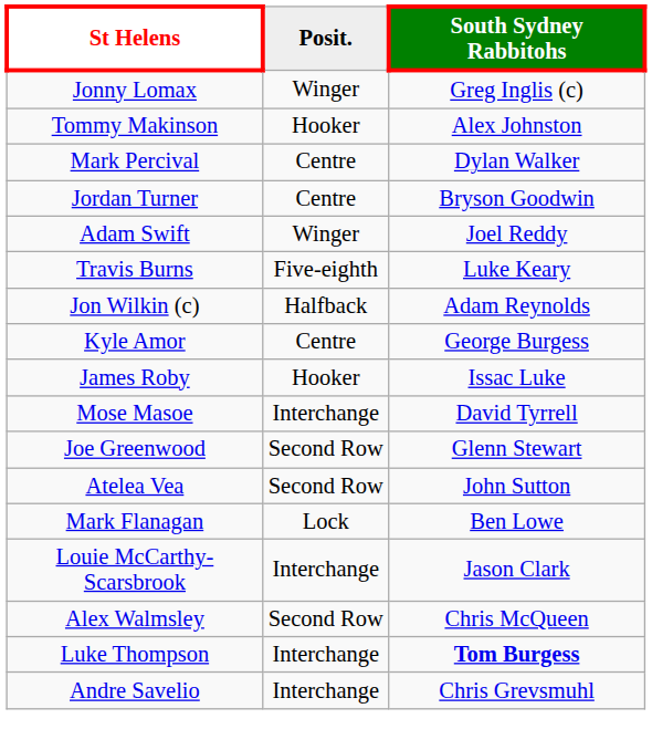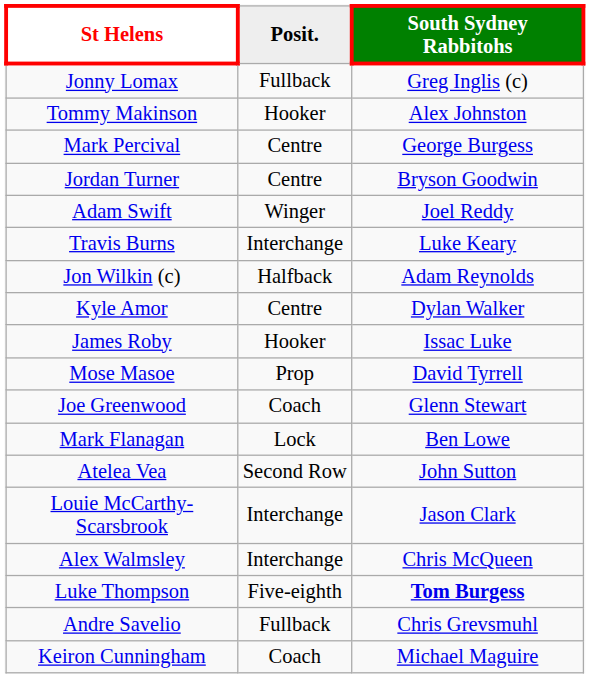 <table class="wikitable" style="margin: 1em auto 1em auto">
 <tr>
 <th align="centre" width="172" style="border: 3px solid red; background: white; color: red">St Helens</th>
 <th align="center" style="background: #eeeeee; color: black">Posit.</th>
 <th align="centre" width="172" style="border: 3px solid red; background: green; color: white">South Sydney<br>Rabbitohs</th>
 </tr>
 <tr style="text-align:center;">
 <td><a href='#'>Jonny Lomax</a></td>
-<td>Winger</td>
+<td>Fullback</td>
 <td><a href='#'>Greg Inglis</a> (c)</td>
 </tr>
 <tr style="text-align:center;">
 <td><a href='#'>Tommy Makinson</a></td>
 <td>Hooker</td>
 <td><a href='#'>Alex Johnston</a></td>
 </tr>
 <tr style="text-align:center;">
 <td><a href='#'>Mark Percival</a></td>
 <td>Centre</td>
-<td><a href='#'>Dylan Walker</a></td>
+<td><a href='#'>George Burgess</a></td>
 </tr>
 <tr style="text-align:center;">
 <td><a href='#'>Jordan Turner</a></td>
 <td>Centre</td>
 <td><a href='#'>Bryson Goodwin</a></td>
 </tr>
 <tr style="text-align:center;">
 <td><a href='#'>Adam Swift</a></td>
 <td>Winger</td>
 <td><a href='#'>Joel Reddy</a></td>
 </tr>
 <tr style="text-align:center;">
 <td><a href='#'>Travis Burns</a></td>
-<td>Five-eighth</td>
+<td>Interchange</td>
 <td><a href='#'>Luke Keary</a></td>
 </tr>
 <tr style="text-align:center;">
 <td><a href='#'>Jon Wilkin</a> (c)</td>
 <td>Halfback</td>
 <td><a href='#'>Adam Reynolds</a></td>
 </tr>
 <tr style="text-align:center;">
 <td><a href='#'>Kyle Amor</a></td>
 <td>Centre</td>
-<td><a href='#'>George Burgess</a></td>
+<td><a href='#'>Dylan Walker</a></td>
 </tr>
 <tr style="text-align:center;">
 <td><a href='#'>James Roby</a></td>
 <td>Hooker</td>
 <td><a href='#'>Issac Luke</a></td>
 </tr>
 <tr style="text-align:center;">
 <td><a href='#'>Mose Masoe</a></td>
-<td>Interchange</td>
+<td>Prop</td>
 <td><a href='#'>David Tyrrell</a></td>
 </tr>
 <tr style="text-align:center;">
 <td><a href='#'>Joe Greenwood</a></td>
-<td>Second Row</td>
+<td>Coach</td>
 <td><a href='#'>Glenn Stewart</a></td>
+</tr>
+<tr style="text-align:center;">
+<td><a href='#'>Mark Flanagan</a></td>
+<td>Lock</td>
+<td><a href='#'>Ben Lowe</a></td>
 </tr>
 <tr style="text-align:center;">
 <td><a href='#'>Atelea Vea</a></td>
 <td>Second Row</td>
 <td><a href='#'>John Sutton</a></td>
-</tr>
-<tr style="text-align:center;">
-<td><a href='#'>Mark Flanagan</a></td>
-<td>Lock</td>
-<td><a href='#'>Ben Lowe</a></td>
 </tr>
 <tr style="text-align:center;">
 <td><a href='#'>Louie McCarthy-Scarsbrook</a></td>
 <td>Interchange</td>
 <td><a href='#'>Jason Clark</a></td>
 </tr>
 <tr style="text-align:center;">
 <td><a href='#'>Alex Walmsley</a></td>
-<td>Second Row</td>
+<td>Interchange</td>
 <td><a href='#'>Chris McQueen</a></td>
 </tr>
 <tr style="text-align:center;">
 <td><a href='#'>Luke Thompson</a></td>
-<td>Interchange</td>
+<td>Five-eighth</td>
 <td><strong><a href='#'>Tom Burgess</a></strong></td>
 </tr>
 <tr style="text-align:center;">
 <td><a href='#'>Andre Savelio</a></td>
-<td>Interchange</td>
+<td>Fullback</td>
 <td><a href='#'>Chris Grevsmuhl</a></td>
 </tr>
+<tr style="text-align:center;">
+<td><a href='#'>Keiron Cunningham</a></td>
+<td>Coach</td>
+<td><a href='#'>Michael Maguire</a></td>
+</tr>
 </table>
